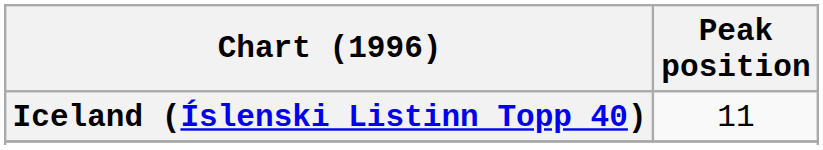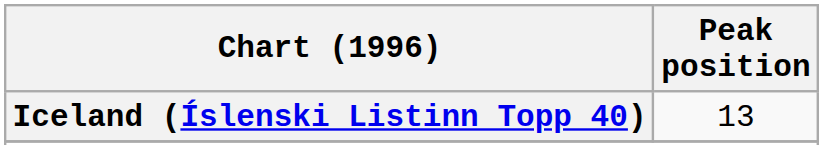 <table class="wikitable sortable plainrowheaders" style="text-align:center">
 <tr>
 <th>Chart (1996)</th>
 <th>Peak<br>position</th>
 </tr>
 <tr>
 <th scope="row">Iceland (<a href='#'>Íslenski Listinn Topp 40</a>)</th>
-<td>11</td>
+<td>13</td>
 </tr>
 <tr>
 </tr>
 <tr>
 </tr>
 </table>
